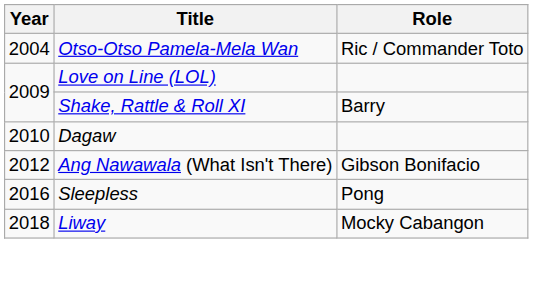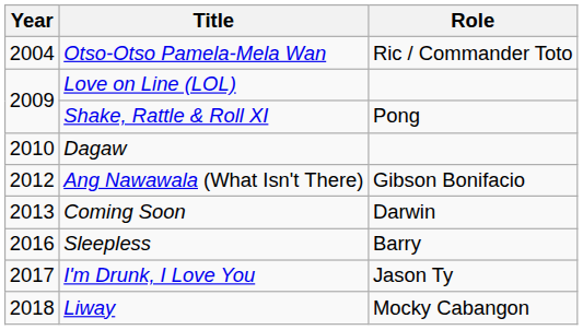 <table class="wikitable sortable">
 <tr>
 <th>Year</th>
 <th>Title</th>
 <th>Role</th>
 </tr>
 <tr>
 <td>2004</td>
 <td><em><a href='#'>Otso-Otso Pamela-Mela Wan</a></em></td>
 <td>Ric / Commander Toto</td>
 </tr>
 <tr>
 <td rowspan="2">2009</td>
 <td><em><a href='#'>Love on Line (LOL)</a></em></td>
 <td></td>
 </tr>
 <tr>
 <td><em><a href='#'>Shake, Rattle & Roll XI</a></em></td>
-<td>Barry</td>
+<td>Pong</td>
 </tr>
 <tr>
 <td>2010</td>
 <td><em>Dagaw</em></td>
 <td></td>
 </tr>
 <tr>
 <td>2012</td>
 <td><em><a href='#'>Ang Nawawala</a></em> (What Isn't There)</td>
 <td>Gibson Bonifacio</td>
 </tr>
 <tr>
+<td>2013</td>
+<td><em>Coming Soon</em></td>
+<td>Darwin</td>
+</tr>
+<tr>
 <td>2016</td>
 <td><em>Sleepless</em></td>
-<td>Pong</td>
+<td>Barry</td>
+</tr>
+<tr>
+<td>2017</td>
+<td><em><a href='#'>I'm Drunk, I Love You</a></em></td>
+<td>Jason Ty</td>
 </tr>
 <tr>
 <td>2018</td>
 <td><em><a href='#'>Liway</a></em></td>
 <td>Mocky Cabangon</td>
 </tr>
 </table>
